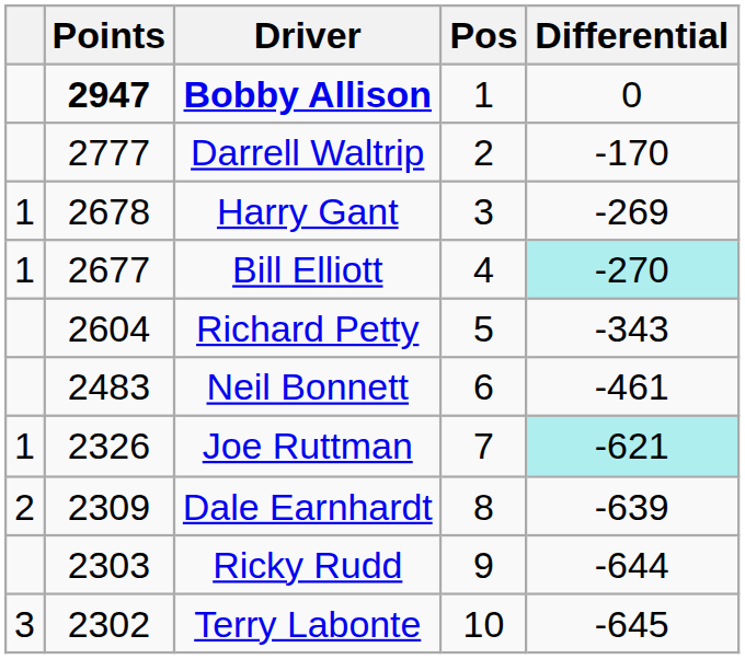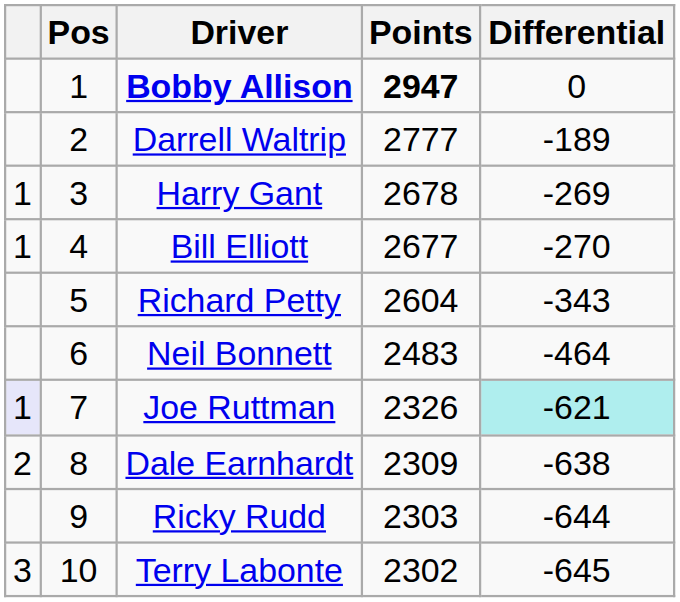 <table class="wikitable" style="font-size: 95%;">
 <tr>
 <th></th>
+<th>Pos</th>
+<th>Driver</th>
 <th>Points</th>
-<th>Driver</th>
-<th>Pos</th>
 <th>Differential</th>
 </tr>
 <tr>
 <td align="left"></td>
+<td style="text-align:center;">1</td>
+<td style="text-align:center;"><strong><a href='#'>Bobby Allison</a></strong></td>
 <td style="text-align:center;"><strong>2947</strong></td>
-<td style="text-align:center;"><strong><a href='#'>Bobby Allison</a></strong></td>
-<td style="text-align:center;">1</td>
 <td style="text-align:center;">0</td>
 </tr>
 <tr>
 <td align="left"></td>
+<td style="text-align:center;">2</td>
+<td style="text-align:center;"><a href='#'>Darrell Waltrip</a></td>
 <td style="text-align:center;">2777</td>
-<td style="text-align:center;"><a href='#'>Darrell Waltrip</a></td>
-<td style="text-align:center;">2</td>
-<td style="text-align:center;">-170</td>
+<td style="text-align:center;">-189</td>
 </tr>
 <tr>
 <td align="left"> 1</td>
+<td style="text-align:center;">3</td>
+<td style="text-align:center;"><a href='#'>Harry Gant</a></td>
 <td style="text-align:center;">2678</td>
-<td style="text-align:center;"><a href='#'>Harry Gant</a></td>
-<td style="text-align:center;">3</td>
 <td style="text-align:center;">-269</td>
 </tr>
 <tr>
 <td align="left"> 1</td>
+<td style="text-align:center;">4</td>
+<td style="text-align:center;"><a href='#'>Bill Elliott</a></td>
 <td style="text-align:center;">2677</td>
-<td style="text-align:center;"><a href='#'>Bill Elliott</a></td>
-<td style="text-align:center;">4</td>
-<td style="background: paleturquoise; text-align:center;">-270</td>
+<td style="text-align:center;">-270</td>
 </tr>
 <tr>
 <td align="left"></td>
+<td style="text-align:center;">5</td>
+<td style="text-align:center;"><a href='#'>Richard Petty</a></td>
 <td style="text-align:center;">2604</td>
-<td style="text-align:center;"><a href='#'>Richard Petty</a></td>
-<td style="text-align:center;">5</td>
 <td style="text-align:center;">-343</td>
 </tr>
 <tr>
 <td align="left"></td>
+<td style="text-align:center;">6</td>
+<td style="text-align:center;"><a href='#'>Neil Bonnett</a></td>
 <td style="text-align:center;">2483</td>
-<td style="text-align:center;"><a href='#'>Neil Bonnett</a></td>
-<td style="text-align:center;">6</td>
-<td style="text-align:center;">-461</td>
+<td style="text-align:center;">-464</td>
 </tr>
 <tr>
-<td align="left"> 1</td>
+<td align="left" style="background: lavender;"> 1</td>
+<td style="text-align:center;">7</td>
+<td style="text-align:center;"><a href='#'>Joe Ruttman</a></td>
 <td style="text-align:center;">2326</td>
-<td style="text-align:center;"><a href='#'>Joe Ruttman</a></td>
-<td style="text-align:center;">7</td>
 <td style="background: paleturquoise; text-align:center;">-621</td>
 </tr>
 <tr>
 <td align="left"> 2</td>
+<td style="text-align:center;">8</td>
+<td style="text-align:center;"><a href='#'>Dale Earnhardt</a></td>
 <td style="text-align:center;">2309</td>
-<td style="text-align:center;"><a href='#'>Dale Earnhardt</a></td>
-<td style="text-align:center;">8</td>
-<td style="text-align:center;">-639</td>
+<td style="text-align:center;">-638</td>
 </tr>
 <tr>
 <td align="left"></td>
+<td style="text-align:center;">9</td>
+<td style="text-align:center;"><a href='#'>Ricky Rudd</a></td>
 <td style="text-align:center;">2303</td>
-<td style="text-align:center;"><a href='#'>Ricky Rudd</a></td>
-<td style="text-align:center;">9</td>
 <td style="text-align:center;">-644</td>
 </tr>
 <tr>
 <td align="left"> 3</td>
+<td style="text-align:center;">10</td>
+<td style="text-align:center;"><a href='#'>Terry Labonte</a></td>
 <td style="text-align:center;">2302</td>
-<td style="text-align:center;"><a href='#'>Terry Labonte</a></td>
-<td style="text-align:center;">10</td>
 <td style="text-align:center;">-645</td>
 </tr>
 </table>
